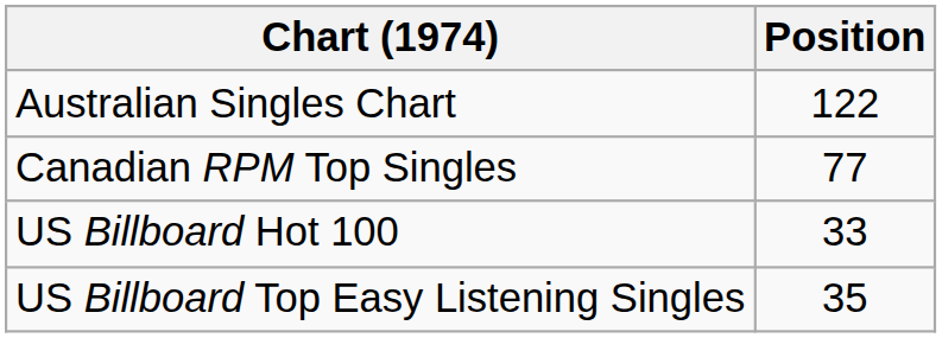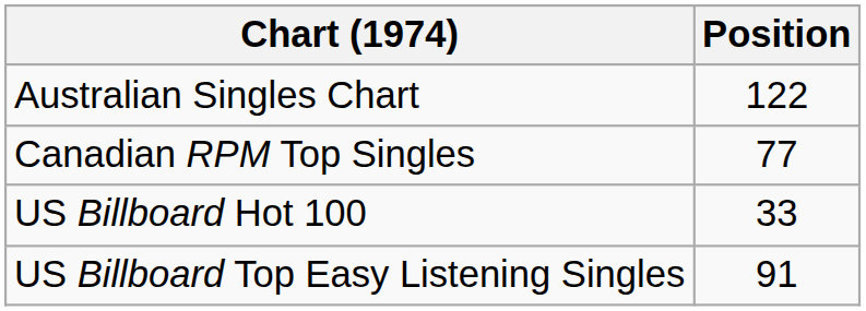 <table class="wikitable sortable">
 <tr>
 <th align="left">Chart (1974)</th>
 <th style="text-align:center;">Position</th>
 </tr>
 <tr>
 <td>Australian Singles Chart</td>
 <td style="text-align:center;">122</td>
 </tr>
 <tr>
 <td align="left">Canadian <em>RPM</em> Top Singles</td>
 <td style="text-align:center;">77</td>
 </tr>
 <tr>
 <td align="left">US <em>Billboard</em> Hot 100</td>
 <td style="text-align:center;">33</td>
 </tr>
 <tr>
 <td align="left">US <em>Billboard</em> Top Easy Listening Singles</td>
-<td style="text-align:center;">35</td>
+<td style="text-align:center;">91</td>
 </tr>
 </table>
